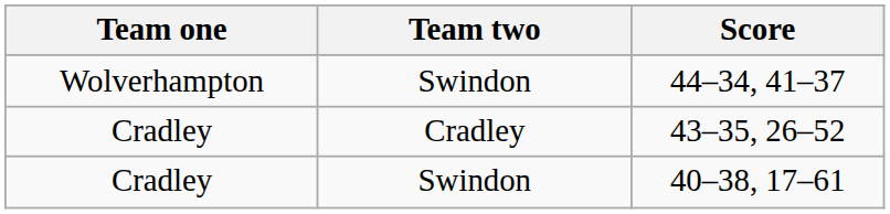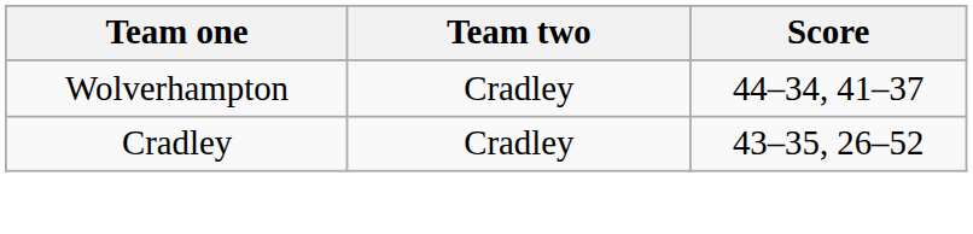 <table class="wikitable" style="text-align: center">
 <tr>
 <th width=150>Team one</th>
 <th width=150>Team two</th>
 <th width=120>Score</th>
 </tr>
 <tr>
 <td>Wolverhampton</td>
-<td>Swindon</td>
+<td>Cradley</td>
 <td>44–34, 41–37</td>
 </tr>
 <tr>
 <td>Cradley</td>
 <td>Cradley</td>
 <td>43–35, 26–52</td>
 </tr>
-<tr>
-<td>Cradley</td>
-<td>Swindon</td>
-<td>40–38, 17–61</td>
-</tr>
 </table>
